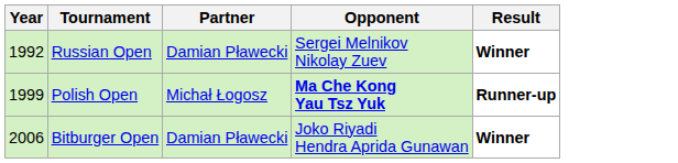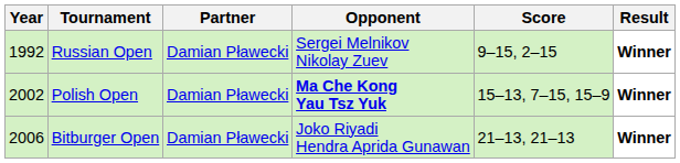 <table class="sortable wikitable" style="font-size: 90%;">
 <tr>
 <th>Year</th>
 <th>Tournament</th>
 <th>Partner</th>
 <th>Opponent</th>
+<th>Score</th>
 <th>Result</th>
 </tr>
 <tr style="background:#D4F1C5">
 <td align="center">1992</td>
 <td align="left"><a href='#'>Russian Open</a></td>
 <td align="left"> <a href='#'>Damian Pławecki</a></td>
 <td align="left"> <a href='#'>Sergei Melnikov</a><br> <a href='#'>Nikolay Zuev</a></td>
+<td align="left">9–15, 2–15</td>
 <td style="text-align:left; background:white"> <strong>Winner</strong></td>
 </tr>
 <tr style="background:#D4F1C5">
-<td align="center">1999</td>
+<td align="center">2002</td>
 <td align="left"><a href='#'>Polish Open</a></td>
-<td align="left"> <a href='#'>Michał Łogosz</a></td>
+<td align="left"> <a href='#'>Damian Pławecki</a></td>
 <td align="left"><strong> <a href='#'>Ma Che Kong</a><br> <a href='#'>Yau Tsz Yuk</a></strong></td>
-<td style="text-align:left; background:white"> <strong>Runner-up</strong></td>
+<td align="left">15–13, 7–15, 15–9</td>
+<td style="text-align:left; background:white"> <strong>Winner</strong></td>
 </tr>
 <tr style="background:#D4F1C5">
 <td align="center">2006</td>
 <td align="left"><a href='#'>Bitburger Open</a></td>
 <td align="left"> <a href='#'>Damian Pławecki</a></td>
 <td align="left"> <a href='#'>Joko Riyadi</a><br> <a href='#'>Hendra Aprida Gunawan</a></td>
+<td align="left">21–13, 21–13</td>
 <td style="text-align:left; background:white"> <strong>Winner</strong></td>
 </tr>
 </table>
